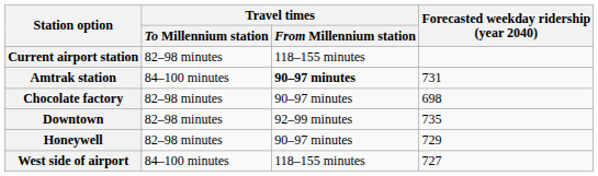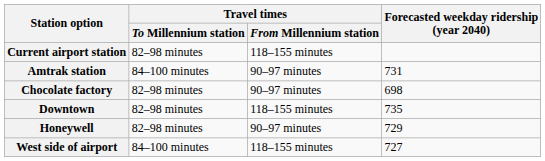 <table class="wikitable mw-collapsible mw-collapsed">
 <tr>
 <th rowspan=2>Station option</th>
 <th colspan=2>Travel times</th>
 <th rowspan=2>Forecasted weekday ridership<br>(year 2040)</th>
 </tr>
 <tr>
 <th><em>To</em> Millennium station</th>
 <th><em>From</em> Millennium station</th>
 </tr>
 <tr>
 <th>Current airport station</th>
 <td>82–98 minutes</td>
 <td>118–155 minutes</td>
 <td></td>
 </tr>
 <tr>
 <th>Amtrak station</th>
 <td>84–100 minutes</td>
-<td><strong>90–97 minutes</strong></td>
+<td>90–97 minutes</td>
 <td>731</td>
 </tr>
 <tr>
 <th>Chocolate factory</th>
 <td>82–98 minutes</td>
 <td>90–97 minutes</td>
 <td>698</td>
 </tr>
 <tr>
 <th>Downtown</th>
 <td>82–98 minutes</td>
-<td>92–99 minutes</td>
+<td>118–155 minutes</td>
 <td>735</td>
 </tr>
 <tr>
 <th>Honeywell</th>
 <td>82–98 minutes</td>
 <td>90–97 minutes</td>
 <td>729</td>
 </tr>
 <tr>
 <th>West side of airport</th>
 <td>84–100 minutes</td>
 <td>118–155 minutes</td>
 <td>727</td>
 </tr>
 </table>
